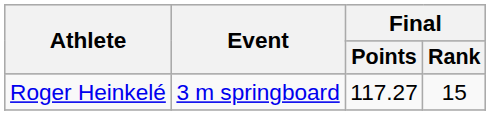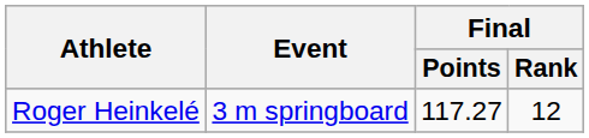 <table class="wikitable" style="font-size:90%;">
 <tr>
 <th rowspan=2>Athlete</th>
 <th rowspan=2>Event</th>
 <th colspan=2>Final</th>
 </tr>
 <tr style="font-size:95%">
 <th>Points</th>
 <th>Rank</th>
 </tr>
 <tr align=center>
 <td align=left><a href='#'>Roger Heinkelé</a></td>
 <td align=left><a href='#'>3 m springboard</a></td>
 <td>117.27</td>
-<td>15</td>
+<td>12</td>
 </tr>
 </table>
